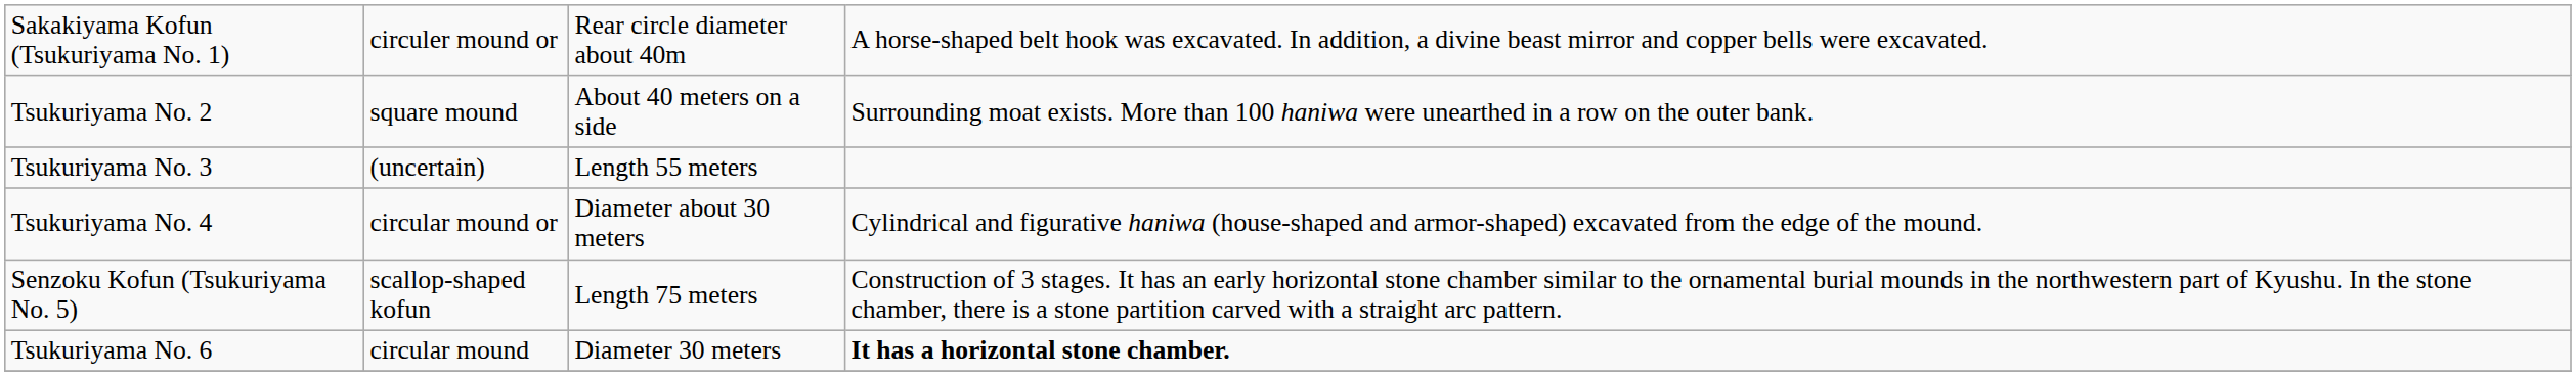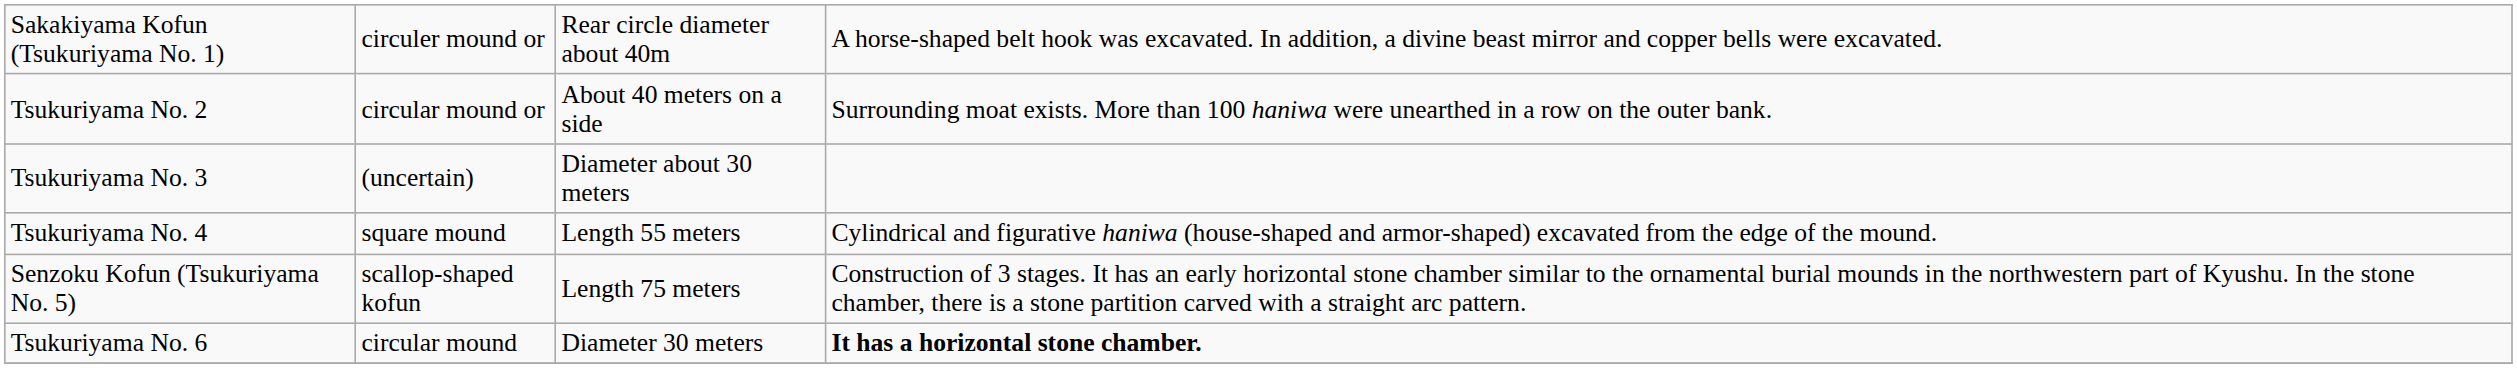 <table class="wikitable">
 <tr>
 <td>Sakakiyama Kofun (Tsukuriyama No. 1)</td>
 <td> circuler mound or </td>
 <td>Rear circle diameter about 40m</td>
 <td>A horse-shaped belt hook was excavated. In addition, a divine beast mirror and copper bells were excavated.</td>
 </tr>
 <tr>
 <td>Tsukuriyama No. 2</td>
-<td> square mound</td>
+<td> circular mound or </td>
 <td>About 40 meters on a side</td>
 <td>Surrounding moat exists. More than 100 <em>haniwa</em> were unearthed in a row on the outer bank.</td>
 </tr>
 <tr>
 <td>Tsukuriyama No. 3</td>
 <td> (uncertain)</td>
-<td>Length 55 meters</td>
+<td>Diameter about 30 meters</td>
 <td></td>
 </tr>
 <tr>
 <td>Tsukuriyama No. 4</td>
-<td> circular mound or </td>
-<td>Diameter about 30 meters</td>
+<td> square mound</td>
+<td>Length 55 meters</td>
 <td>Cylindrical and figurative <em>haniwa</em> (house-shaped and armor-shaped) excavated from the edge of the mound.</td>
 </tr>
 <tr>
 <td>Senzoku Kofun (Tsukuriyama No. 5)</td>
 <td>  scallop-shaped kofun</td>
 <td>Length 75 meters</td>
 <td>Construction of 3 stages. It has an early horizontal stone chamber similar to the ornamental burial mounds in the northwestern part of Kyushu. In the stone chamber, there is a stone partition carved with a straight arc pattern.</td>
 </tr>
 <tr>
 <td>Tsukuriyama No. 6</td>
 <td> circular mound</td>
 <td>Diameter 30 meters</td>
 <td><strong>It has a horizontal stone chamber.</strong></td>
 </tr>
 <tr>
 </tr>
 </table>
